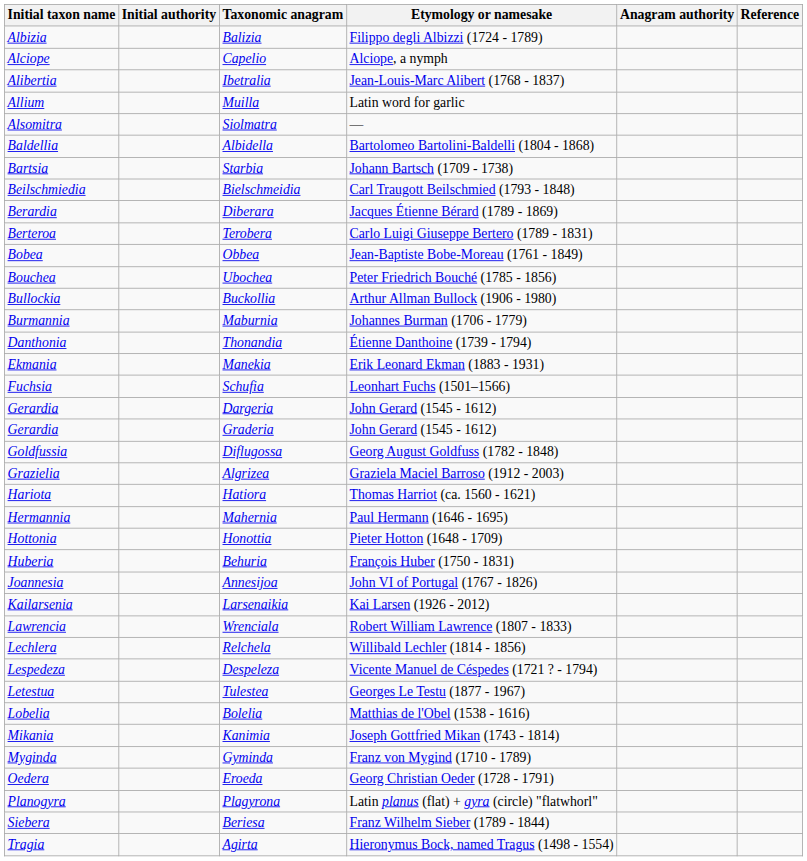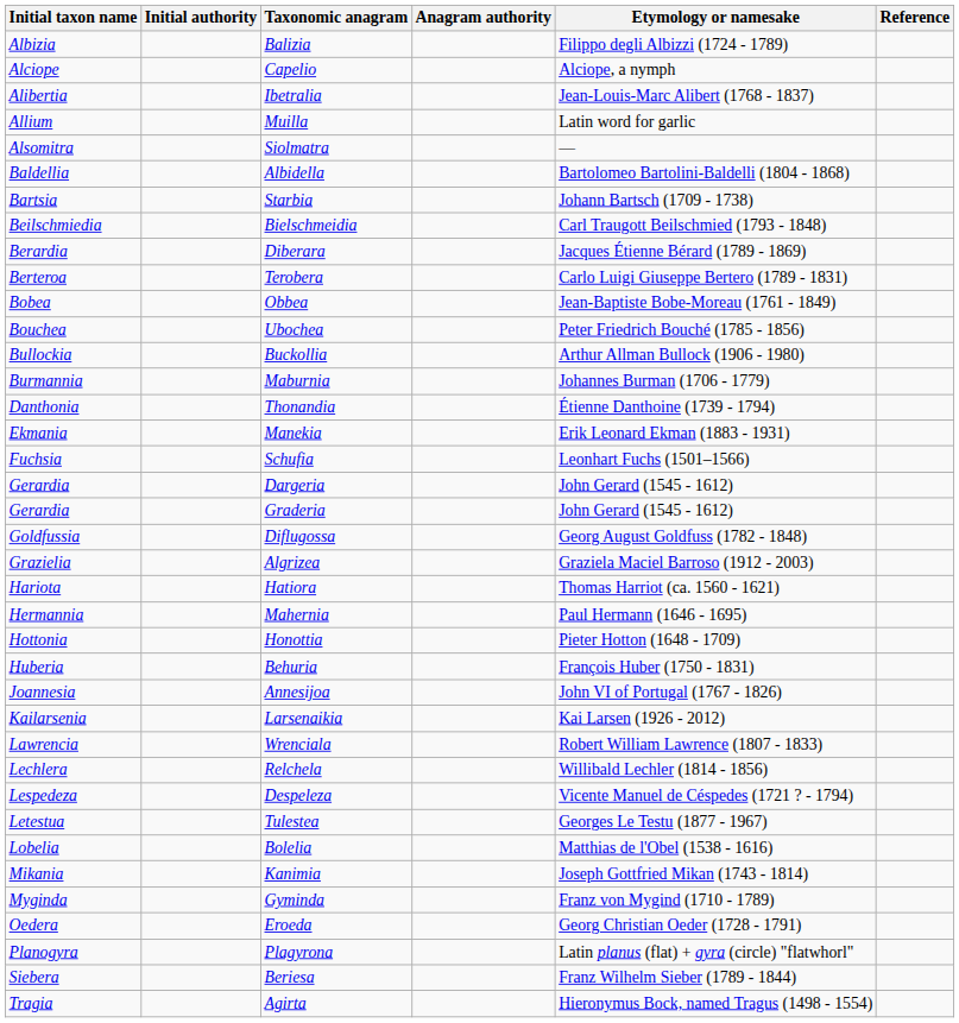 <table class="wikitable sortable">
 <tr>
 <th>Initial taxon name</th>
 <th>Initial authority</th>
 <th>Taxonomic anagram</th>
+<th>Anagram authority</th>
 <th>Etymology or namesake</th>
-<th>Anagram authority</th>
 <th class="unsortable">Reference</th>
 </tr>
 <tr>
 <td><em><a href='#'>Albizia</a></em></td>
 <td></td>
 <td><em><a href='#'>Balizia</a></em></td>
+<td></td>
 <td><a href='#'>Filippo degli Albizzi</a> (1724 - 1789)</td>
-<td></td>
 <td></td>
 </tr>
 <tr>
 <td><em><a href='#'>Alciope</a></em></td>
 <td></td>
 <td><em><a href='#'>Capelio</a></em> </td>
+<td></td>
 <td><a href='#'>Alciope</a>, a nymph</td>
-<td></td>
 <td></td>
 </tr>
 <tr>
 <td><em><a href='#'>Alibertia</a></em></td>
 <td></td>
 <td><em><a href='#'>Ibetralia</a></em></td>
+<td></td>
 <td><a href='#'>Jean-Louis-Marc Alibert</a> (1768 - 1837)</td>
-<td></td>
 <td></td>
 </tr>
 <tr>
 <td><em><a href='#'>Allium</a></em></td>
 <td></td>
 <td><em><a href='#'>Muilla</a></em> </td>
+<td></td>
 <td>Latin word for garlic</td>
-<td></td>
 <td></td>
 </tr>
 <tr>
 <td><em><a href='#'>Alsomitra</a></em></td>
 <td></td>
 <td><em><a href='#'>Siolmatra</a></em></td>
+<td></td>
 <td>—</td>
-<td></td>
 <td></td>
 </tr>
 <tr>
 <td><em><a href='#'>Baldellia</a></em></td>
 <td></td>
 <td><em><a href='#'>Albidella</a></em></td>
+<td></td>
 <td><a href='#'>Bartolomeo Bartolini-Baldelli</a> (1804 - 1868)</td>
-<td></td>
 <td></td>
 </tr>
 <tr>
 <td><em><a href='#'>Bartsia</a></em></td>
 <td></td>
 <td><em><a href='#'>Starbia</a></em></td>
+<td></td>
 <td><a href='#'>Johann Bartsch</a>  (1709 - 1738)</td>
-<td></td>
 <td></td>
 </tr>
 <tr>
 <td><em><a href='#'>Beilschmiedia</a></em></td>
 <td></td>
 <td><em><a href='#'>Bielschmeidia</a></em></td>
+<td></td>
 <td><a href='#'>Carl Traugott Beilschmied</a> (1793 - 1848)</td>
-<td></td>
 <td></td>
 </tr>
 <tr>
 <td><em><a href='#'>Berardia</a></em></td>
 <td></td>
 <td><em><a href='#'>Diberara</a></em></td>
+<td></td>
 <td><a href='#'>Jacques Étienne Bérard</a> (1789 - 1869)</td>
-<td></td>
 <td></td>
 </tr>
 <tr>
 <td><em><a href='#'>Berteroa</a></em></td>
 <td></td>
 <td><em><a href='#'>Terobera </a></em></td>
+<td></td>
 <td><a href='#'>Carlo Luigi Giuseppe Bertero</a> (1789 - 1831)</td>
-<td></td>
 <td></td>
 </tr>
 <tr>
 <td><em><a href='#'>Bobea</a></em></td>
 <td></td>
 <td><em><a href='#'>Obbea</a></em> </td>
+<td></td>
 <td><a href='#'>Jean-Baptiste Bobe-Moreau</a> (1761 - 1849)</td>
-<td></td>
 <td></td>
 </tr>
 <tr>
 <td><em><a href='#'>Bouchea</a></em></td>
 <td></td>
 <td><em><a href='#'>Ubochea</a></em></td>
+<td></td>
 <td><a href='#'>Peter Friedrich Bouché</a> (1785 - 1856)</td>
-<td></td>
 <td></td>
 </tr>
 <tr>
 <td><em><a href='#'>Bullockia</a></em></td>
 <td></td>
 <td><em><a href='#'>Buckollia</a></em></td>
+<td></td>
 <td><a href='#'>Arthur Allman Bullock</a> (1906 - 1980)</td>
-<td></td>
 <td></td>
 </tr>
 <tr>
 <td><em><a href='#'>Burmannia</a></em></td>
 <td></td>
 <td><em><a href='#'>Maburnia</a></em>  </td>
+<td></td>
 <td><a href='#'>Johannes Burman</a> (1706 - 1779)</td>
-<td></td>
 <td></td>
 </tr>
 <tr>
 <td><em><a href='#'>Danthonia</a></em></td>
 <td></td>
 <td><em><a href='#'>Thonandia</a></em></td>
+<td></td>
 <td><a href='#'>Étienne Danthoine</a> (1739 - 1794)</td>
-<td></td>
 <td></td>
 </tr>
 <tr>
 <td><em><a href='#'>Ekmania</a></em></td>
 <td></td>
 <td><em><a href='#'>Manekia</a></em></td>
+<td></td>
 <td><a href='#'>Erik Leonard Ekman</a> (1883 - 1931)</td>
-<td></td>
 <td></td>
 </tr>
 <tr>
 <td><em><a href='#'>Fuchsia</a></em></td>
 <td></td>
 <td><em><a href='#'>Schufia</a></em> </td>
+<td></td>
 <td><a href='#'>Leonhart Fuchs</a> (1501–1566)</td>
-<td></td>
 <td></td>
 </tr>
 <tr>
 <td><em><a href='#'>Gerardia</a></em></td>
 <td></td>
 <td><em><a href='#'>Dargeria</a></em></td>
+<td></td>
 <td><a href='#'>John Gerard</a> (1545 - 1612)</td>
-<td></td>
 <td></td>
 </tr>
 <tr>
 <td><em><a href='#'>Gerardia</a></em></td>
 <td></td>
 <td><em><a href='#'>Graderia</a></em></td>
+<td></td>
 <td><a href='#'>John Gerard</a> (1545 - 1612)</td>
-<td></td>
 <td></td>
 </tr>
 <tr>
 <td><em><a href='#'>Goldfussia</a></em></td>
 <td></td>
 <td><em><a href='#'>Diflugossa</a></em> </td>
+<td></td>
 <td><a href='#'>Georg August Goldfuss</a> (1782 - 1848)</td>
-<td></td>
 <td></td>
 </tr>
 <tr>
 <td><em><a href='#'>Grazielia</a></em></td>
 <td></td>
 <td><em><a href='#'>Algrizea</a></em> </td>
+<td></td>
 <td><a href='#'>Graziela Maciel Barroso</a> (1912 - 2003)</td>
-<td></td>
 <td></td>
 </tr>
 <tr>
 <td><em><a href='#'>Hariota</a></em></td>
 <td></td>
 <td><em><a href='#'>Hatiora</a></em> </td>
+<td></td>
 <td><a href='#'>Thomas Harriot</a> (ca. 1560 - 1621)</td>
-<td></td>
 <td></td>
 </tr>
 <tr>
 <td><em><a href='#'>Hermannia</a></em></td>
 <td></td>
 <td><em><a href='#'>Mahernia</a></em> </td>
+<td></td>
 <td><a href='#'>Paul Hermann</a> (1646 - 1695)</td>
-<td></td>
 <td></td>
 </tr>
 <tr>
 <td><em><a href='#'>Hottonia</a></em></td>
 <td></td>
 <td><em><a href='#'>Honottia</a></em></td>
+<td></td>
 <td><a href='#'>Pieter Hotton</a> (1648 - 1709)</td>
-<td></td>
 <td></td>
 </tr>
 <tr>
 <td><em><a href='#'>Huberia</a></em></td>
 <td></td>
 <td><em><a href='#'>Behuria</a></em></td>
+<td></td>
 <td><a href='#'>François Huber</a> (1750 - 1831)</td>
-<td></td>
 <td></td>
 </tr>
 <tr>
 <td><em><a href='#'>Joannesia</a></em></td>
 <td></td>
 <td><em><a href='#'>Annesijoa</a></em></td>
+<td></td>
 <td><a href='#'>John VI of Portugal</a> (1767 - 1826)</td>
-<td></td>
 <td></td>
 </tr>
 <tr>
 <td><em><a href='#'>Kailarsenia</a></em></td>
 <td></td>
 <td><em><a href='#'>Larsenaikia</a></em></td>
+<td></td>
 <td><a href='#'>Kai Larsen</a> (1926 - 2012)</td>
-<td></td>
 <td></td>
 </tr>
 <tr>
 <td><em><a href='#'>Lawrencia</a></em></td>
 <td></td>
 <td><em><a href='#'>Wrenciala</a></em></td>
+<td></td>
 <td><a href='#'>Robert William Lawrence</a> (1807 - 1833)</td>
-<td></td>
 <td></td>
 </tr>
 <tr>
 <td><em><a href='#'>Lechlera</a></em></td>
 <td></td>
 <td><em><a href='#'>Relchela</a></em></td>
+<td></td>
 <td><a href='#'>Willibald Lechler</a> (1814 - 1856)</td>
-<td></td>
 <td></td>
 </tr>
 <tr>
 <td><em><a href='#'>Lespedeza</a></em></td>
 <td></td>
 <td><em><a href='#'>Despeleza</a></em> </td>
+<td></td>
 <td><a href='#'>Vicente Manuel de Céspedes</a> (1721 ? - 1794)</td>
-<td></td>
 <td></td>
 </tr>
 <tr>
 <td><em><a href='#'>Letestua</a></em></td>
 <td></td>
 <td><em><a href='#'>Tulestea</a></em></td>
+<td></td>
 <td><a href='#'>Georges Le Testu</a> (1877 - 1967)</td>
-<td></td>
 <td></td>
 </tr>
 <tr>
 <td><em><a href='#'>Lobelia</a></em></td>
 <td></td>
 <td><em><a href='#'>Bolelia</a></em> </td>
+<td></td>
 <td><a href='#'>Matthias de l'Obel</a> (1538 - 1616)</td>
-<td></td>
 <td></td>
 </tr>
 <tr>
 <td><em><a href='#'>Mikania</a></em></td>
 <td></td>
 <td><em><a href='#'>Kanimia</a></em> </td>
+<td></td>
 <td><a href='#'>Joseph Gottfried Mikan</a> (1743 - 1814)</td>
-<td></td>
 <td></td>
 </tr>
 <tr>
 <td><em><a href='#'>Myginda</a></em></td>
 <td></td>
 <td><em><a href='#'>Gyminda</a></em> </td>
+<td></td>
 <td><a href='#'>Franz von Mygind</a> (1710 - 1789)</td>
-<td></td>
 <td></td>
 </tr>
 <tr>
 <td><em><a href='#'>Oedera</a></em></td>
 <td></td>
 <td><em><a href='#'>Eroeda</a></em> </td>
+<td></td>
 <td><a href='#'>Georg Christian Oeder</a> (1728 - 1791)</td>
-<td></td>
 <td></td>
 </tr>
 <tr>
 <td><em><a href='#'>Planogyra</a></em></td>
 <td></td>
 <td><em><a href='#'>Plagyrona</a></em></td>
+<td></td>
 <td>Latin <em><a href='#'>planus</a></em> (flat) + <em><a href='#'>gyra</a></em> (circle) "flatwhorl"</td>
-<td></td>
 <td></td>
 </tr>
 <tr>
 <td><em><a href='#'>Siebera</a></em></td>
 <td></td>
 <td><em><a href='#'>Beriesa</a></em></td>
+<td></td>
 <td><a href='#'>Franz Wilhelm Sieber</a> (1789 - 1844)</td>
-<td></td>
 <td></td>
 </tr>
 <tr>
 <td><em><a href='#'>Tragia</a></em></td>
 <td></td>
 <td><em><a href='#'>Agirta</a></em> </td>
+<td></td>
 <td><a href='#'>Hieronymus Bock, named Tragus</a> (1498 - 1554)</td>
-<td></td>
 <td></td>
 </tr>
 </table>
